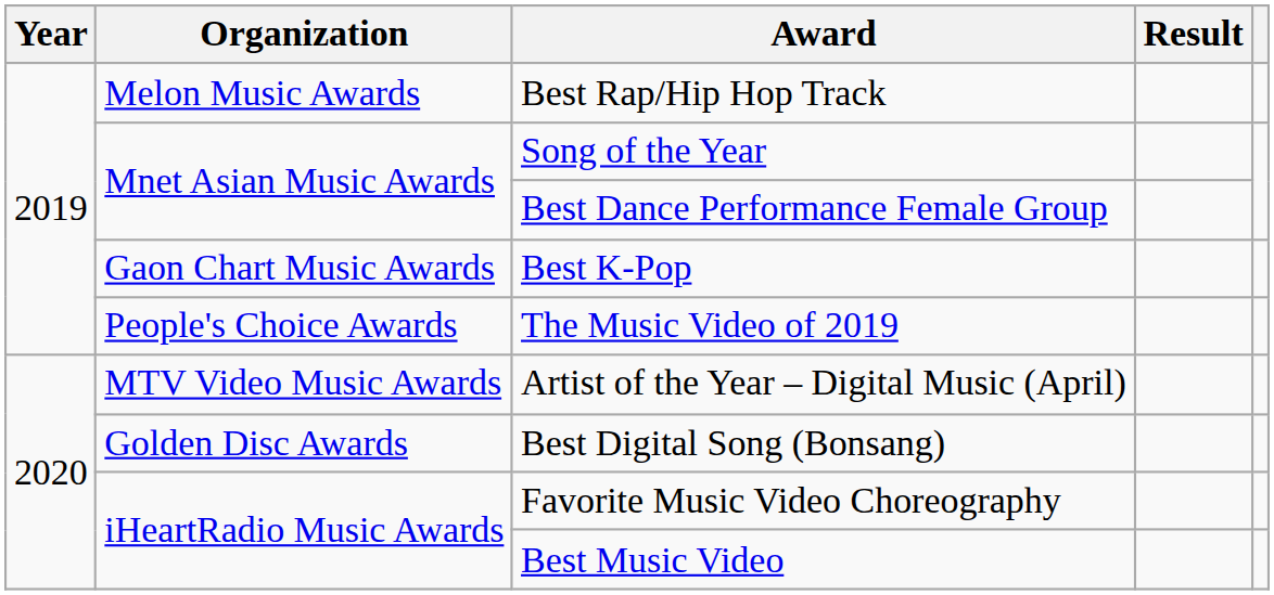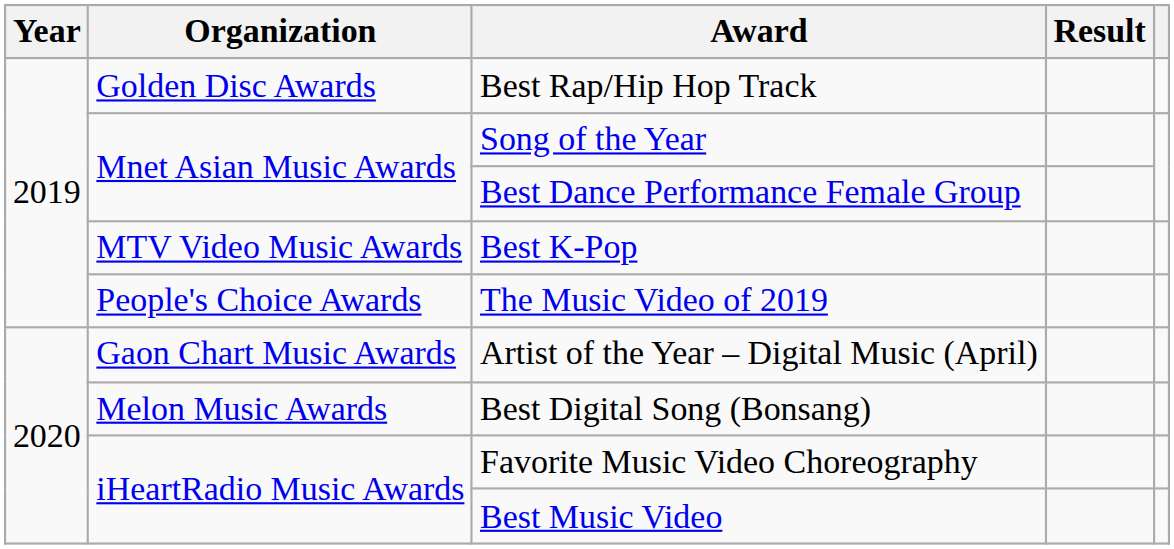 <table class="wikitable sortable plainrowheaders">
 <tr>
 <th scope="col">Year</th>
 <th scope="col">Organization</th>
 <th scope="col">Award</th>
 <th scope="col">Result</th>
 <th class="unsortable"></th>
 </tr>
 <tr>
 <td rowspan="5" align="center">2019</td>
-<td><a href='#'>Melon Music Awards</a></td>
+<td><a href='#'>Golden Disc Awards</a></td>
 <td>Best Rap/Hip Hop Track</td>
 <td></td>
 <td style="text-align:center;"></td>
 </tr>
 <tr>
 <td rowspan="2"><a href='#'>Mnet Asian Music Awards</a></td>
 <td><a href='#'>Song of the Year</a></td>
 <td></td>
 <td rowspan="2" style="text-align:center;"></td>
 </tr>
 <tr>
 <td><a href='#'>Best Dance Performance Female Group</a></td>
 <td></td>
 </tr>
 <tr>
-<td><a href='#'>Gaon Chart Music Awards</a></td>
+<td><a href='#'>MTV Video Music Awards</a></td>
 <td><a href='#'>Best K-Pop</a></td>
 <td></td>
 <td style="text-align:center;"></td>
 </tr>
 <tr>
 <td><a href='#'>People's Choice Awards</a></td>
 <td><a href='#'>The Music Video of 2019</a></td>
 <td></td>
 <td style="text-align:center;"></td>
 </tr>
 <tr>
 <td rowspan="4" align="center">2020</td>
-<td><a href='#'>MTV Video Music Awards</a></td>
+<td><a href='#'>Gaon Chart Music Awards</a></td>
 <td>Artist of the Year – Digital Music (April)</td>
 <td></td>
 <td style="text-align:center;"></td>
 </tr>
 <tr>
-<td><a href='#'>Golden Disc Awards</a></td>
+<td><a href='#'>Melon Music Awards</a></td>
 <td>Best Digital Song (Bonsang)</td>
 <td></td>
 <td style="text-align:center;"></td>
 </tr>
 <tr>
 <td rowspan="2"><a href='#'>iHeartRadio Music Awards</a></td>
 <td>Favorite Music Video Choreography</td>
 <td></td>
 <td style="text-align:center;"></td>
 </tr>
 <tr>
 <td><a href='#'>Best Music Video</a></td>
 <td></td>
 <td style="text-align:center;"></td>
 </tr>
 </table>
